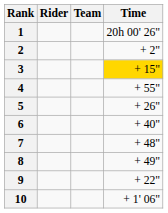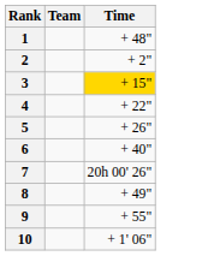 <table class="wikitable" margin-bottom:0;">
 <tr>
 <th scope="col">Rank</th>
-<th scope="col">Rider</th>
 <th scope="col">Team</th>
 <th scope="col">Time</th>
 </tr>
 <tr>
 <th scope="row">1</th>
-<td> </td>
 <td></td>
-<td align="right">20h 00' 26"</td>
+<td align="right">+ 48"</td>
 </tr>
 <tr>
 <th scope="row">2</th>
-<td></td>
 <td></td>
 <td align="right">+ 2"</td>
 </tr>
 <tr>
 <th scope="row">3</th>
 <td></td>
-<td></td>
 <td align="right" style="background: gold;">+ 15"</td>
 </tr>
 <tr>
 <th scope="row">4</th>
 <td></td>
-<td></td>
-<td align="right">+ 55"</td>
+<td align="right">+ 22"</td>
 </tr>
 <tr>
 <th scope="row">5</th>
-<td></td>
 <td></td>
 <td align="right">+ 26"</td>
 </tr>
 <tr>
 <th scope="row">6</th>
 <td></td>
-<td></td>
 <td align="right">+ 40"</td>
 </tr>
 <tr>
 <th scope="row">7</th>
 <td></td>
-<td></td>
-<td align="right">+ 48"</td>
+<td align="right">20h 00' 26"</td>
 </tr>
 <tr>
 <th scope="row">8</th>
-<td></td>
 <td></td>
 <td align="right">+ 49"</td>
 </tr>
 <tr>
 <th scope="row">9</th>
-<td> </td>
 <td></td>
-<td align="right">+ 22"</td>
+<td align="right">+ 55"</td>
 </tr>
 <tr>
 <th scope="row">10</th>
 <td></td>
-<td></td>
 <td align="right">+ 1' 06"</td>
 </tr>
 </table>
